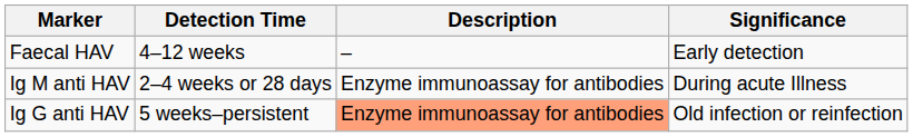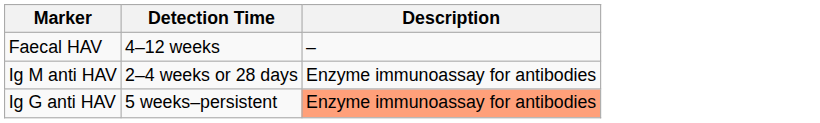 <table class="wikitable">
 <tr>
 <th>Marker</th>
 <th>Detection Time</th>
 <th>Description</th>
-<th>Significance</th>
 </tr>
 <tr>
 <td>Faecal HAV</td>
 <td>4–12 weeks</td>
 <td>–</td>
-<td>Early detection</td>
 </tr>
 <tr>
 <td>Ig M anti HAV</td>
 <td>2–4 weeks or 28 days</td>
 <td>Enzyme immunoassay for antibodies</td>
-<td>During acute Illness</td>
 </tr>
 <tr>
 <td>Ig G anti HAV</td>
 <td>5 weeks–persistent</td>
 <td style="background: lightsalmon;">Enzyme immunoassay for antibodies</td>
-<td>Old infection or reinfection</td>
 </tr>
 </table>
